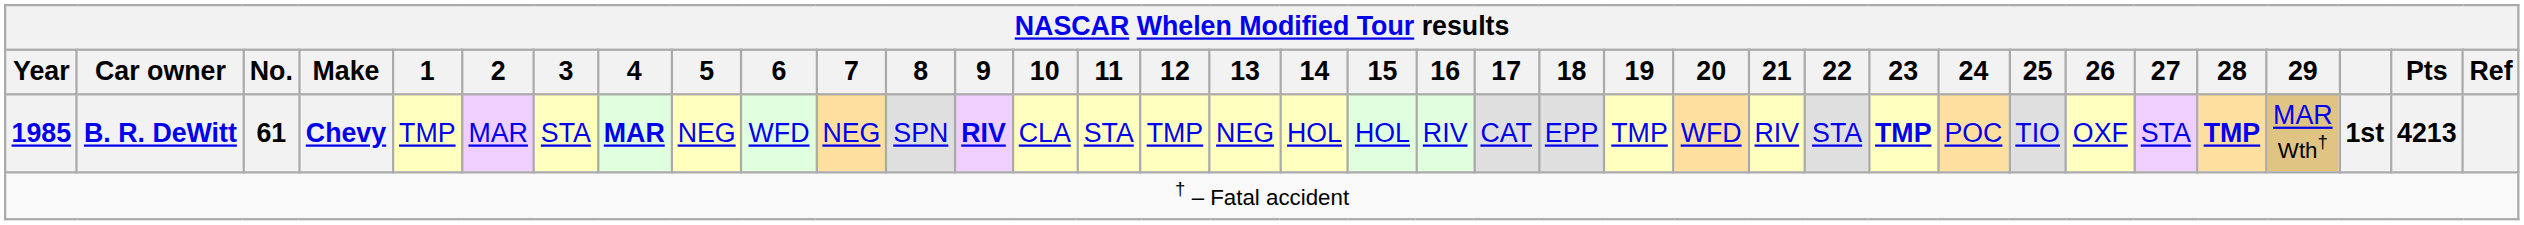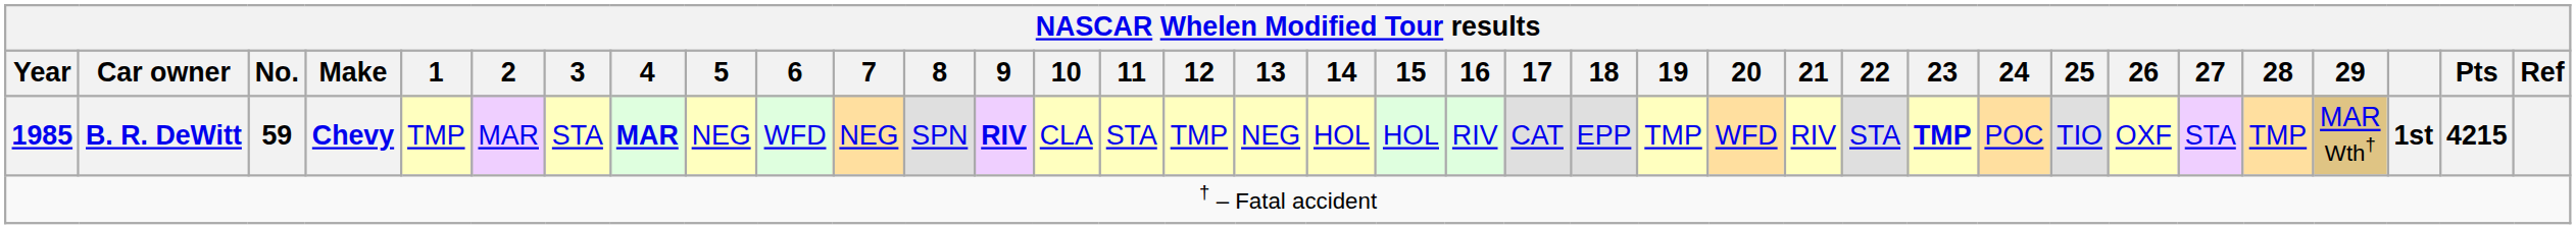 <table class="wikitable" style="text-align:center; font-size:75%">
 <tr>
 <th colspan=38><a href='#'>NASCAR</a> <a href='#'>Whelen Modified Tour</a> results</th>
 </tr>
 <tr>
 <th>Year</th>
 <th>Car owner</th>
 <th>No.</th>
 <th>Make</th>
 <th>1</th>
 <th>2</th>
 <th>3</th>
 <th>4</th>
 <th>5</th>
 <th>6</th>
 <th>7</th>
 <th>8</th>
 <th>9</th>
 <th>10</th>
 <th>11</th>
 <th>12</th>
 <th>13</th>
 <th>14</th>
 <th>15</th>
 <th>16</th>
 <th>17</th>
 <th>18</th>
 <th>19</th>
 <th>20</th>
 <th>21</th>
 <th>22</th>
 <th>23</th>
 <th>24</th>
 <th>25</th>
 <th>26</th>
 <th>27</th>
 <th>28</th>
 <th>29</th>
 <th></th>
 <th>Pts</th>
 <th>Ref</th>
 </tr>
 <tr>
 <th><a href='#'>1985</a></th>
 <th><a href='#'>B. R. DeWitt</a></th>
-<th>61</th>
+<th>59</th>
 <th><a href='#'>Chevy</a></th>
 <td style="background:#FFFFBF;"><a href='#'>TMP</a><br></td>
 <td style="background:#EFCFFF;"><a href='#'>MAR</a><br></td>
 <td style="background:#FFFFBF;"><a href='#'>STA</a><br></td>
 <td style="background:#DFFFDF;"><strong><a href='#'>MAR</a></strong><br></td>
 <td style="background:#FFFFBF;"><a href='#'>NEG</a><br></td>
 <td style="background:#DFFFDF;"><a href='#'>WFD</a><br></td>
 <td style="background:#FFDF9F;"><a href='#'>NEG</a><br></td>
 <td style="background:#DFDFDF;"><a href='#'>SPN</a><br></td>
 <td style="background:#EFCFFF;"><strong><a href='#'>RIV</a><br></strong></td>
 <td style="background:#FFFFBF;"><a href='#'>CLA</a><br></td>
 <td style="background:#FFFFBF;"><a href='#'>STA</a><br></td>
 <td style="background:#FFFFBF;"><a href='#'>TMP</a><br></td>
 <td style="background:#FFFFBF;"><a href='#'>NEG</a><br></td>
 <td style="background:#FFFFBF;"><a href='#'>HOL</a><br></td>
 <td style="background:#DFFFDF;"><a href='#'>HOL</a><br></td>
 <td style="background:#DFFFDF;"><a href='#'>RIV</a><br></td>
 <td style="background:#DFDFDF;"><a href='#'>CAT</a><br></td>
 <td style="background:#DFDFDF;"><a href='#'>EPP</a><br></td>
 <td style="background:#FFFFBF;"><a href='#'>TMP</a><br></td>
 <td style="background:#FFDF9F;"><a href='#'>WFD</a><br></td>
 <td style="background:#FFFFBF;"><a href='#'>RIV</a><br></td>
 <td style="background:#DFDFDF;"><a href='#'>STA</a><br></td>
 <td style="background:#FFFFBF;"><strong><a href='#'>TMP</a></strong><br></td>
 <td style="background:#FFDF9F;"><a href='#'>POC</a><br></td>
 <td style="background:#DFDFDF;"><a href='#'>TIO</a><br></td>
 <td style="background:#FFFFBF;"><a href='#'>OXF</a><br></td>
 <td style="background:#EFCFFF;"><a href='#'>STA</a><br></td>
-<td style="background:#FFDF9F;"><strong><a href='#'>TMP</a><br></strong></td>
+<td style="background:#FFDF9F;"><a href='#'>TMP</a><br></td>
 <td style="background:#DFC484;"><a href='#'>MAR</a><br><small>Wth<sup>†</sup></small></td>
 <th>1st</th>
-<th>4213</th>
+<th>4215</th>
 <th></th>
 </tr>
 <tr>
 <td colspan=38><small><sup>†</sup> – Fatal accident</small></td>
 </tr>
 </table>
